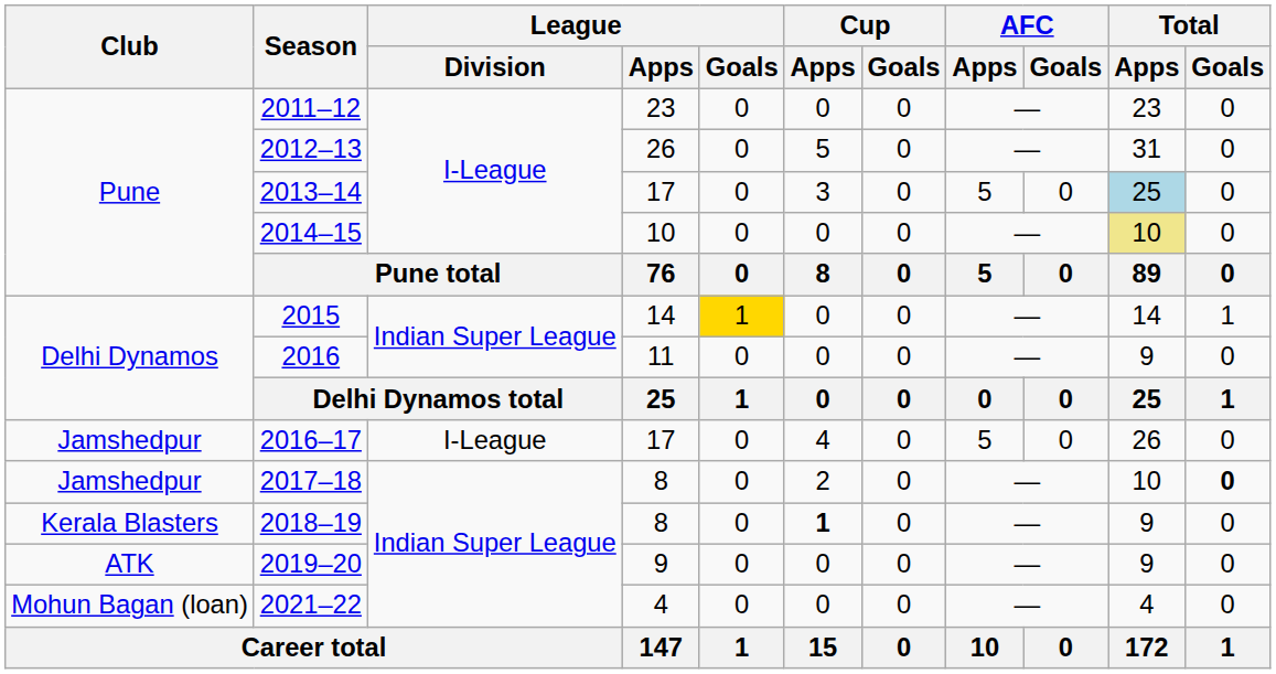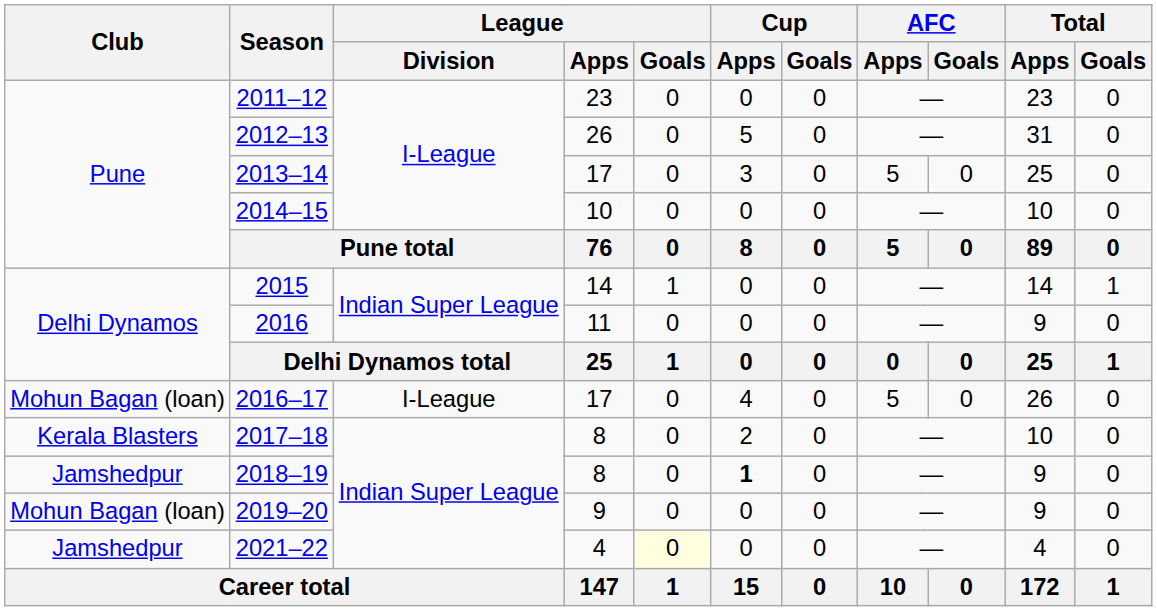 <table class="wikitable" style="text-align: center;">
 <tr>
 <th rowspan="2">Club</th>
 <th rowspan="2">Season</th>
 <th colspan="3">League</th>
 <th colspan="2">Cup</th>
 <th colspan="2"><a href='#'>AFC</a></th>
 <th colspan="2">Total</th>
 </tr>
 <tr>
 <th>Division</th>
 <th>Apps</th>
 <th>Goals</th>
 <th>Apps</th>
 <th>Goals</th>
 <th>Apps</th>
 <th>Goals</th>
 <th>Apps</th>
 <th>Goals</th>
 </tr>
 <tr>
 <td rowspan="5"><a href='#'>Pune</a></td>
 <td><a href='#'>2011–12</a></td>
 <td rowspan="4"><a href='#'>I-League</a></td>
 <td>23</td>
 <td>0</td>
 <td>0</td>
 <td>0</td>
 <td colspan="2">—</td>
 <td>23</td>
 <td>0</td>
 </tr>
 <tr>
 <td><a href='#'>2012–13</a></td>
 <td>26</td>
 <td>0</td>
 <td>5</td>
 <td>0</td>
 <td colspan="2">—</td>
 <td>31</td>
 <td>0</td>
 </tr>
 <tr>
 <td><a href='#'>2013–14</a></td>
 <td>17</td>
 <td>0</td>
 <td>3</td>
 <td>0</td>
 <td>5</td>
 <td>0</td>
-<td style="background: lightblue;">25</td>
+<td>25</td>
 <td>0</td>
 </tr>
 <tr>
 <td><a href='#'>2014–15</a></td>
 <td>10</td>
 <td>0</td>
 <td>0</td>
 <td>0</td>
 <td colspan="2">—</td>
-<td style="background: khaki;">10</td>
+<td>10</td>
 <td>0</td>
 </tr>
 <tr>
 <th colspan="2">Pune total</th>
 <th>76</th>
 <th>0</th>
 <th>8</th>
 <th>0</th>
 <th>5</th>
 <th>0</th>
 <th>89</th>
 <th>0</th>
 </tr>
 <tr>
 <td rowspan="3"><a href='#'>Delhi Dynamos</a></td>
 <td><a href='#'>2015</a></td>
 <td rowspan="2"><a href='#'>Indian Super League</a></td>
 <td>14</td>
-<td style="background: gold;">1</td>
+<td>1</td>
 <td>0</td>
 <td>0</td>
 <td colspan="2">—</td>
 <td>14</td>
 <td>1</td>
 </tr>
 <tr>
 <td><a href='#'>2016</a></td>
 <td>11</td>
 <td>0</td>
 <td>0</td>
 <td>0</td>
 <td colspan="2">—</td>
 <td>9</td>
 <td>0</td>
 </tr>
 <tr>
 <th colspan="2">Delhi Dynamos total</th>
 <th>25</th>
 <th>1</th>
 <th>0</th>
 <th>0</th>
 <th>0</th>
 <th>0</th>
 <th>25</th>
 <th>1</th>
 </tr>
 <tr>
-<td rowspan="1"><a href='#'>Jamshedpur</a></td>
+<td rowspan="1"><a href='#'>Mohun Bagan</a> (loan)</td>
 <td><a href='#'>2016–17</a></td>
 <td rowspan="1">I-League</td>
 <td>17</td>
 <td>0</td>
 <td>4</td>
 <td>0</td>
 <td>5</td>
 <td>0</td>
 <td>26</td>
 <td>0</td>
 </tr>
 <tr>
-<td rowspan="1"><a href='#'>Jamshedpur</a></td>
+<td rowspan="1"><a href='#'>Kerala Blasters</a></td>
 <td><a href='#'>2017–18</a></td>
 <td rowspan="4"><a href='#'>Indian Super League</a></td>
 <td>8</td>
 <td>0</td>
 <td>2</td>
 <td>0</td>
 <td colspan="2">—</td>
 <td>10</td>
-<td><strong>0</strong></td>
+<td>0</td>
 </tr>
 <tr>
-<td rowspan="1"><a href='#'>Kerala Blasters</a></td>
+<td rowspan="1"><a href='#'>Jamshedpur</a></td>
 <td><a href='#'>2018–19</a></td>
 <td>8</td>
 <td>0</td>
 <td><strong>1</strong></td>
 <td>0</td>
 <td colspan="2">—</td>
 <td>9</td>
 <td>0</td>
 </tr>
 <tr>
-<td rowspan="1"><a href='#'>ATK</a></td>
+<td rowspan="1"><a href='#'>Mohun Bagan</a> (loan)</td>
 <td><a href='#'>2019–20</a></td>
 <td>9</td>
 <td>0</td>
 <td>0</td>
 <td>0</td>
 <td colspan="2">—</td>
 <td>9</td>
 <td>0</td>
 </tr>
 <tr>
-<td rowspan="1"><a href='#'>Mohun Bagan</a> (loan)</td>
+<td rowspan="1"><a href='#'>Jamshedpur</a></td>
 <td><a href='#'>2021–22</a></td>
 <td>4</td>
-<td>0</td>
+<td style="background: lightyellow;">0</td>
 <td>0</td>
 <td>0</td>
 <td colspan="2">—</td>
 <td>4</td>
 <td>0</td>
 </tr>
 <tr>
 <th colspan="3">Career total</th>
 <th>147</th>
 <th>1</th>
 <th>15</th>
 <th>0</th>
 <th>10</th>
 <th>0</th>
 <th>172</th>
 <th>1</th>
 </tr>
 </table>
